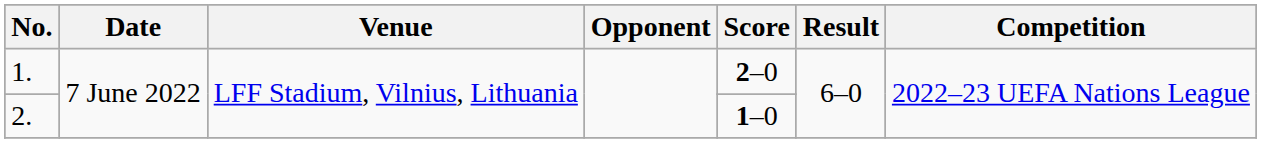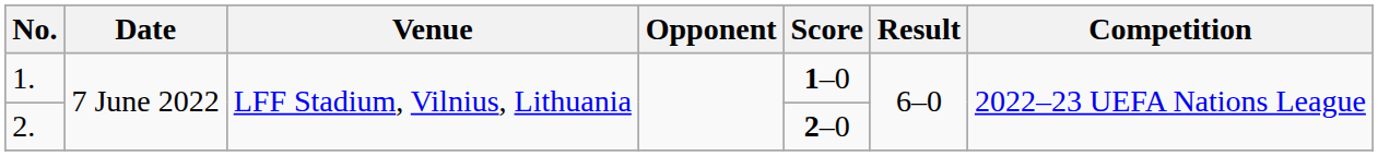 <table class=wikitable>
 <tr>
 <th>No.</th>
 <th>Date</th>
 <th>Venue</th>
 <th>Opponent</th>
 <th>Score</th>
 <th>Result</th>
 <th>Competition</th>
 </tr>
 <tr>
 <td>1.</td>
 <td rowspan=2>7 June 2022</td>
 <td rowspan=2><a href='#'>LFF Stadium</a>, <a href='#'>Vilnius</a>, <a href='#'>Lithuania</a></td>
 <td rowspan=2></td>
-<td align=center><strong>2</strong>–0</td>
+<td align=center><strong>1</strong>–0</td>
 <td align=center rowspan=2>6–0</td>
 <td rowspan=2><a href='#'>2022–23 UEFA Nations League</a></td>
 </tr>
 <tr>
 <td>2.</td>
-<td align=center><strong>1</strong>–0</td>
+<td align=center><strong>2</strong>–0</td>
 </tr>
 </table>
